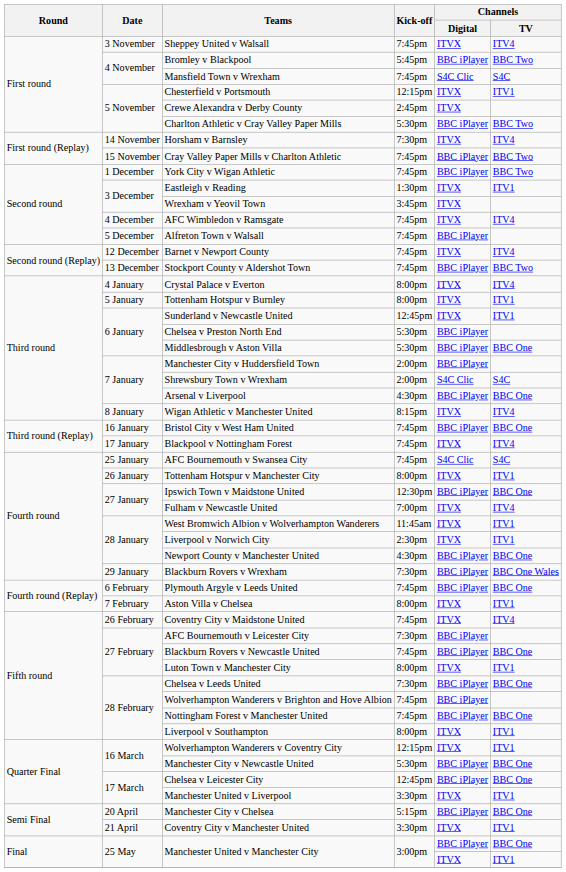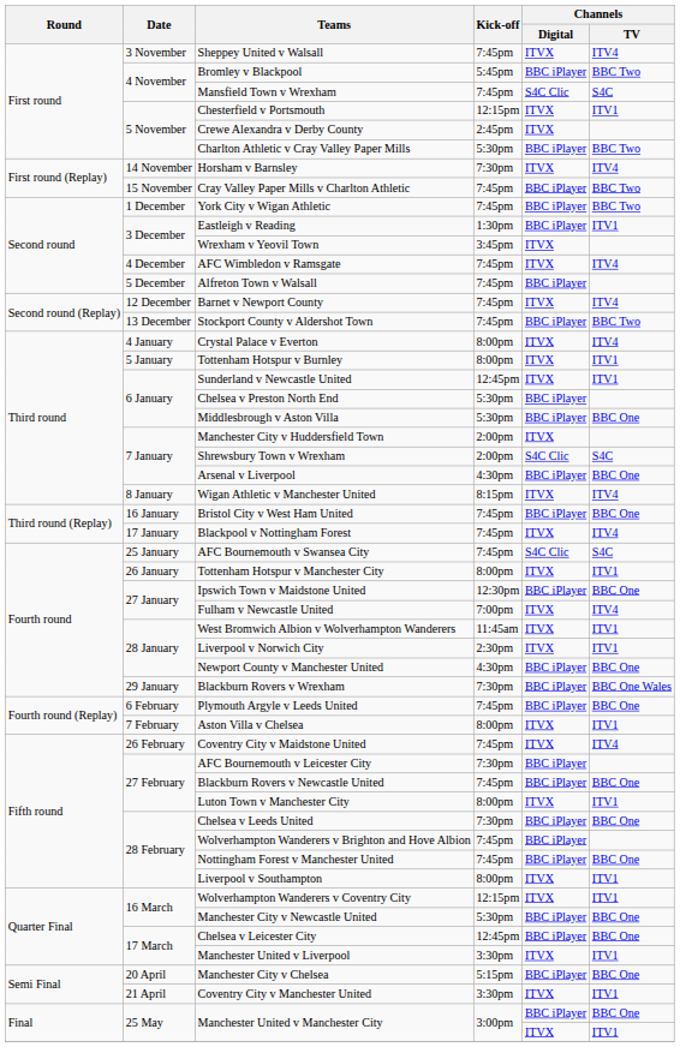 <table class="wikitable">
 <tr>
 <th rowspan=2>Round</th>
 <th rowspan=2>Date</th>
 <th rowspan=2>Teams</th>
 <th rowspan=2>Kick-off</th>
 <th colspan=2>Channels</th>
 </tr>
 <tr>
 <th>Digital</th>
 <th>TV</th>
 </tr>
 <tr>
 <td rowspan=6>First round</td>
 <td>3 November</td>
 <td>Sheppey United v Walsall</td>
 <td>7:45pm</td>
 <td><a href='#'>ITVX</a></td>
 <td><a href='#'>ITV4</a></td>
 </tr>
 <tr>
 <td rowspan="2">4 November</td>
 <td>Bromley v Blackpool</td>
 <td>5:45pm</td>
 <td><a href='#'>BBC iPlayer</a></td>
 <td><a href='#'>BBC Two</a></td>
 </tr>
 <tr>
 <td>Mansfield Town v Wrexham</td>
 <td>7:45pm</td>
 <td><a href='#'>S4C Clic</a></td>
 <td><a href='#'>S4C</a></td>
 </tr>
 <tr>
 <td rowspan="3">5 November</td>
 <td>Chesterfield v Portsmouth</td>
 <td>12:15pm</td>
 <td><a href='#'>ITVX</a></td>
 <td><a href='#'>ITV1</a></td>
 </tr>
 <tr>
 <td>Crewe Alexandra v Derby County</td>
 <td>2:45pm</td>
 <td><a href='#'>ITVX</a></td>
 <td></td>
 </tr>
 <tr>
 <td>Charlton Athletic v Cray Valley Paper Mills</td>
 <td>5:30pm</td>
 <td><a href='#'>BBC iPlayer</a></td>
 <td><a href='#'>BBC Two</a></td>
 </tr>
 <tr>
 <td rowspan=2>First round (Replay)</td>
 <td>14 November</td>
 <td>Horsham v Barnsley</td>
 <td>7:30pm</td>
 <td><a href='#'>ITVX</a></td>
 <td><a href='#'>ITV4</a></td>
 </tr>
 <tr>
 <td>15 November</td>
 <td>Cray Valley Paper Mills v Charlton Athletic</td>
 <td>7:45pm</td>
 <td><a href='#'>BBC iPlayer</a></td>
 <td><a href='#'>BBC Two</a></td>
 </tr>
 <tr>
 <td rowspan=5>Second round</td>
 <td>1 December</td>
 <td>York City v Wigan Athletic</td>
 <td>7:45pm</td>
 <td><a href='#'>BBC iPlayer</a></td>
 <td><a href='#'>BBC Two</a></td>
 </tr>
 <tr>
 <td rowspan=2>3 December</td>
 <td>Eastleigh v Reading</td>
 <td>1:30pm</td>
-<td><a href='#'>ITVX</a></td>
+<td><a href='#'>BBC iPlayer</a></td>
 <td><a href='#'>ITV1</a></td>
 </tr>
 <tr>
 <td>Wrexham v Yeovil Town</td>
 <td>3:45pm</td>
 <td><a href='#'>ITVX</a></td>
 <td></td>
 </tr>
 <tr>
 <td>4 December</td>
 <td>AFC Wimbledon v Ramsgate</td>
 <td>7:45pm</td>
 <td><a href='#'>ITVX</a></td>
 <td><a href='#'>ITV4</a></td>
 </tr>
 <tr>
 <td>5 December</td>
 <td>Alfreton Town v Walsall</td>
 <td>7:45pm</td>
 <td><a href='#'>BBC iPlayer</a></td>
 <td></td>
 </tr>
 <tr>
 <td rowspan=2>Second round (Replay)</td>
 <td>12 December</td>
 <td>Barnet v Newport County</td>
 <td>7:45pm</td>
 <td><a href='#'>ITVX</a></td>
 <td><a href='#'>ITV4</a></td>
 </tr>
 <tr>
 <td>13 December</td>
 <td>Stockport County v Aldershot Town</td>
 <td>7:45pm</td>
 <td><a href='#'>BBC iPlayer</a></td>
 <td><a href='#'>BBC Two</a></td>
 </tr>
 <tr>
 <td rowspan=9>Third round</td>
 <td>4 January</td>
 <td>Crystal Palace v Everton</td>
 <td>8:00pm</td>
 <td><a href='#'>ITVX</a></td>
 <td><a href='#'>ITV4</a></td>
 </tr>
 <tr>
 <td>5 January</td>
 <td>Tottenham Hotspur v Burnley</td>
 <td>8:00pm</td>
 <td><a href='#'>ITVX</a></td>
 <td><a href='#'>ITV1</a></td>
 </tr>
 <tr>
 <td rowspan=3>6 January</td>
 <td>Sunderland v Newcastle United</td>
 <td>12:45pm</td>
 <td><a href='#'>ITVX</a></td>
 <td><a href='#'>ITV1</a></td>
 </tr>
 <tr>
 <td>Chelsea v Preston North End</td>
 <td>5:30pm</td>
 <td><a href='#'>BBC iPlayer</a></td>
 <td></td>
 </tr>
 <tr>
 <td>Middlesbrough v Aston Villa</td>
 <td>5:30pm</td>
 <td><a href='#'>BBC iPlayer</a></td>
 <td><a href='#'>BBC One</a></td>
 </tr>
 <tr>
 <td rowspan=3>7 January</td>
 <td>Manchester City v Huddersfield Town</td>
 <td>2:00pm</td>
-<td><a href='#'>BBC iPlayer</a></td>
+<td><a href='#'>ITVX</a></td>
 <td></td>
 </tr>
 <tr>
 <td>Shrewsbury Town v Wrexham</td>
 <td>2:00pm</td>
 <td><a href='#'>S4C Clic</a></td>
 <td><a href='#'>S4C</a></td>
 </tr>
 <tr>
 <td>Arsenal v Liverpool</td>
 <td>4:30pm</td>
 <td><a href='#'>BBC iPlayer</a></td>
 <td><a href='#'>BBC One</a></td>
 </tr>
 <tr>
 <td>8 January</td>
 <td>Wigan Athletic v Manchester United</td>
 <td>8:15pm</td>
 <td><a href='#'>ITVX</a></td>
 <td><a href='#'>ITV4</a></td>
 </tr>
 <tr>
 <td rowspan=2>Third round (Replay)</td>
 <td>16 January</td>
 <td>Bristol City v West Ham United</td>
 <td>7:45pm</td>
 <td><a href='#'>BBC iPlayer</a></td>
 <td><a href='#'>BBC One</a></td>
 </tr>
 <tr>
 <td>17 January</td>
 <td>Blackpool v Nottingham Forest</td>
 <td>7:45pm</td>
 <td><a href='#'>ITVX</a></td>
 <td><a href='#'>ITV4</a></td>
 </tr>
 <tr>
 <td rowspan=8>Fourth round</td>
 <td>25 January</td>
 <td>AFC Bournemouth v Swansea City</td>
 <td>7:45pm</td>
 <td><a href='#'>S4C Clic</a></td>
 <td><a href='#'>S4C</a></td>
 </tr>
 <tr>
 <td>26 January</td>
 <td>Tottenham Hotspur	v Manchester City</td>
 <td>8:00pm</td>
 <td><a href='#'>ITVX</a></td>
 <td><a href='#'>ITV1</a></td>
 </tr>
 <tr>
 <td rowspan=2>27 January</td>
 <td>Ipswich Town v Maidstone United</td>
 <td>12:30pm</td>
 <td><a href='#'>BBC iPlayer</a></td>
 <td><a href='#'>BBC One</a></td>
 </tr>
 <tr>
 <td>Fulham v Newcastle United</td>
 <td>7:00pm</td>
 <td><a href='#'>ITVX</a></td>
 <td><a href='#'>ITV4</a></td>
 </tr>
 <tr>
 <td rowspan=3>28 January</td>
 <td>West Bromwich Albion v Wolverhampton Wanderers</td>
 <td>11:45am</td>
 <td><a href='#'>ITVX</a></td>
 <td><a href='#'>ITV1</a></td>
 </tr>
 <tr>
 <td>Liverpool v Norwich City</td>
 <td>2:30pm</td>
 <td><a href='#'>ITVX</a></td>
 <td><a href='#'>ITV1</a></td>
 </tr>
 <tr>
 <td>Newport County v Manchester United</td>
 <td>4:30pm</td>
 <td><a href='#'>BBC iPlayer</a></td>
 <td><a href='#'>BBC One</a></td>
 </tr>
 <tr>
 <td>29 January</td>
 <td>Blackburn Rovers v Wrexham</td>
 <td>7:30pm</td>
 <td><a href='#'>BBC iPlayer</a></td>
 <td><a href='#'>BBC One Wales</a></td>
 </tr>
 <tr>
 <td rowspan=2>Fourth round (Replay)</td>
 <td>6 February</td>
 <td>Plymouth Argyle v Leeds United</td>
 <td>7:45pm</td>
 <td><a href='#'>BBC iPlayer</a></td>
 <td><a href='#'>BBC One</a></td>
 </tr>
 <tr>
 <td>7 February</td>
 <td>Aston Villa v Chelsea</td>
 <td>8:00pm</td>
 <td><a href='#'>ITVX</a></td>
 <td><a href='#'>ITV1</a></td>
 </tr>
 <tr>
 <td rowspan=8>Fifth round</td>
 <td>26 February</td>
 <td>Coventry City v Maidstone United</td>
 <td>7:45pm</td>
 <td><a href='#'>ITVX</a></td>
 <td><a href='#'>ITV4</a></td>
 </tr>
 <tr>
 <td rowspan=3>27 February</td>
 <td>AFC Bournemouth v Leicester City</td>
 <td>7:30pm</td>
 <td><a href='#'>BBC iPlayer</a></td>
 <td></td>
 </tr>
 <tr>
 <td>Blackburn Rovers v Newcastle United</td>
 <td>7:45pm</td>
 <td><a href='#'>BBC iPlayer</a></td>
 <td><a href='#'>BBC One</a></td>
 </tr>
 <tr>
 <td>Luton Town v Manchester City</td>
 <td>8:00pm</td>
 <td><a href='#'>ITVX</a></td>
 <td><a href='#'>ITV1</a></td>
 </tr>
 <tr>
 <td rowspan=4>28 February</td>
 <td>Chelsea v Leeds United</td>
 <td>7:30pm</td>
 <td><a href='#'>BBC iPlayer</a></td>
 <td><a href='#'>BBC One</a></td>
 </tr>
 <tr>
 <td>Wolverhampton Wanderers v Brighton and Hove Albion</td>
 <td>7:45pm</td>
 <td><a href='#'>BBC iPlayer</a></td>
 <td></td>
 </tr>
 <tr>
 <td>Nottingham Forest v Manchester United</td>
 <td>7:45pm</td>
 <td><a href='#'>BBC iPlayer</a></td>
 <td><a href='#'>BBC One</a></td>
 </tr>
 <tr>
 <td>Liverpool v Southampton</td>
 <td>8:00pm</td>
 <td><a href='#'>ITVX</a></td>
 <td><a href='#'>ITV1</a></td>
 </tr>
 <tr>
 <td rowspan=4>Quarter Final</td>
 <td rowspan=2>16 March</td>
 <td>Wolverhampton Wanderers v Coventry City</td>
 <td>12:15pm</td>
 <td><a href='#'>ITVX</a></td>
 <td><a href='#'>ITV1</a></td>
 </tr>
 <tr>
 <td>Manchester City v Newcastle United</td>
 <td>5:30pm</td>
 <td><a href='#'>BBC iPlayer</a></td>
 <td><a href='#'>BBC One</a></td>
 </tr>
 <tr>
 <td rowspan=2>17 March</td>
 <td>Chelsea v Leicester City</td>
 <td>12:45pm</td>
 <td><a href='#'>BBC iPlayer</a></td>
 <td><a href='#'>BBC One</a></td>
 </tr>
 <tr>
 <td>Manchester United v Liverpool</td>
 <td>3:30pm</td>
 <td><a href='#'>ITVX</a></td>
 <td><a href='#'>ITV1</a></td>
 </tr>
 <tr>
 <td rowspan=2>Semi Final</td>
 <td>20 April</td>
 <td>Manchester City v Chelsea</td>
 <td>5:15pm</td>
 <td><a href='#'>BBC iPlayer</a></td>
 <td><a href='#'>BBC One</a></td>
 </tr>
 <tr>
 <td>21 April</td>
 <td>Coventry City v Manchester United</td>
 <td>3:30pm</td>
 <td><a href='#'>ITVX</a></td>
 <td><a href='#'>ITV1</a></td>
 </tr>
 <tr>
 <td rowspan=2>Final</td>
 <td rowspan=2>25 May</td>
 <td rowspan=2>Manchester United v Manchester City</td>
 <td rowspan=2>3:00pm</td>
 <td><a href='#'>BBC iPlayer</a></td>
 <td><a href='#'>BBC One</a></td>
 </tr>
 <tr>
 <td><a href='#'>ITVX</a></td>
 <td><a href='#'>ITV1</a></td>
 </tr>
 <tr>
 </tr>
 </table>
